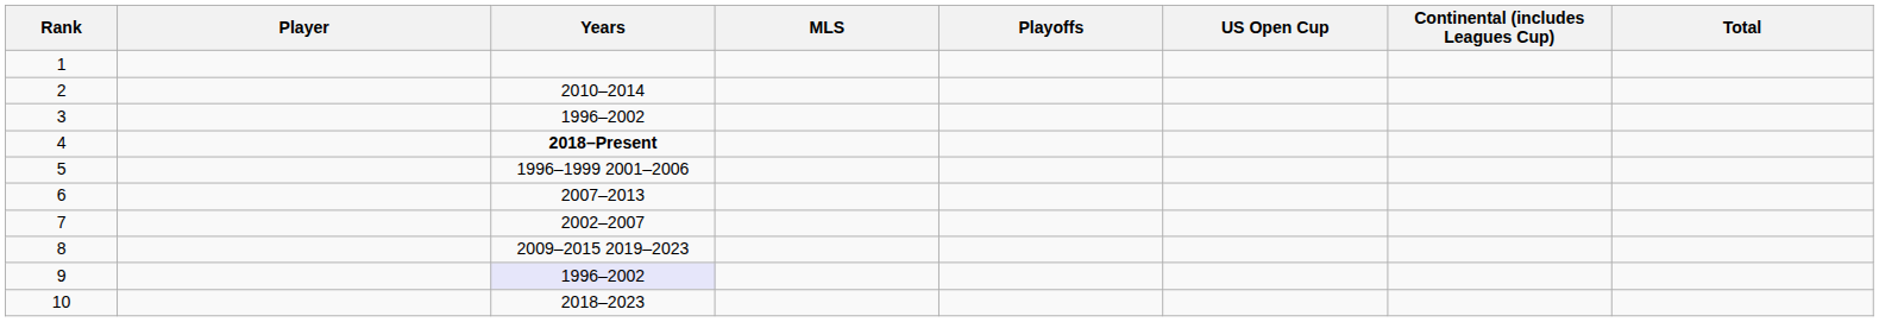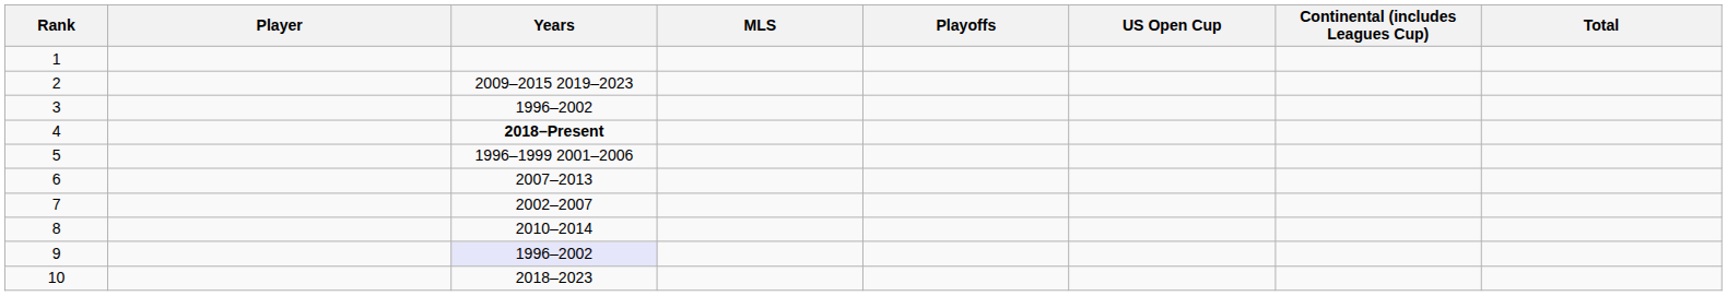 <table class="wikitable sortable" style="text-align:center" width=90%;>
 <tr>
 <th width=6%>Rank</th>
 <th width=20%>Player</th>
 <th width=12%>Years</th>
 <th width=12%>MLS</th>
 <th width=12%>Playoffs</th>
 <th width=12%>US Open Cup</th>
 <th width=12%>Continental (includes Leagues Cup)</th>
 <th width=14%>Total</th>
 </tr>
 <tr>
 <td>1</td>
 <td style="text-align:left"> </td>
 <td></td>
 <td></td>
 <td></td>
 <td></td>
 <td></td>
 <td></td>
 </tr>
 <tr>
 <td>2</td>
 <td style="text-align:left"> </td>
-<td>2010–2014</td>
+<td>2009–2015 2019–2023</td>
 <td></td>
 <td></td>
 <td></td>
 <td></td>
 <td></td>
 </tr>
 <tr>
 <td>3</td>
 <td style="text-align:left"> </td>
 <td>1996–2002</td>
 <td></td>
 <td></td>
 <td></td>
 <td></td>
 <td></td>
 </tr>
 <tr>
 <td>4</td>
 <td style="text-align:left"> <strong></strong></td>
 <td><strong>2018–Present</strong></td>
 <td></td>
 <td></td>
 <td></td>
 <td></td>
 <td></td>
 </tr>
 <tr>
 <td>5</td>
 <td style="text-align:left"> </td>
 <td>1996–1999 2001–2006</td>
 <td></td>
 <td></td>
 <td></td>
 <td></td>
 <td></td>
 </tr>
 <tr>
 <td>6</td>
 <td style="text-align:left"> </td>
 <td>2007–2013</td>
 <td></td>
 <td></td>
 <td></td>
 <td></td>
 <td></td>
 </tr>
 <tr>
 <td>7</td>
 <td style="text-align:left"> </td>
 <td>2002–2007</td>
 <td></td>
 <td></td>
 <td></td>
 <td></td>
 <td></td>
 </tr>
 <tr>
 <td>8</td>
 <td style="text-align:left"> </td>
-<td>2009–2015 2019–2023</td>
+<td>2010–2014</td>
 <td></td>
 <td></td>
 <td></td>
 <td></td>
 <td></td>
 </tr>
 <tr>
 <td>9</td>
 <td style="text-align:left"> </td>
 <td style="background: lavender;">1996–2002</td>
 <td></td>
 <td></td>
 <td></td>
 <td></td>
 <td></td>
 </tr>
 <tr>
 <td>10</td>
 <td style="text-align:left"> </td>
 <td>2018–2023</td>
 <td></td>
 <td></td>
 <td></td>
 <td></td>
 <td></td>
 </tr>
 </table>
